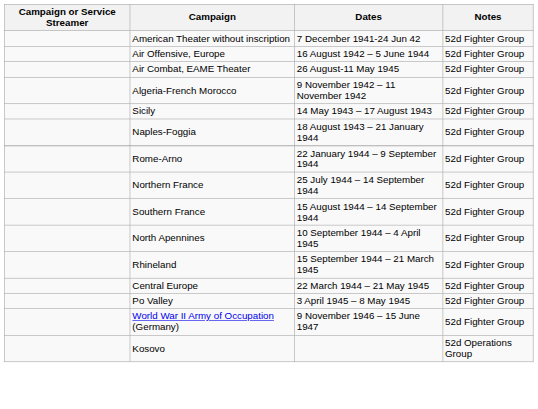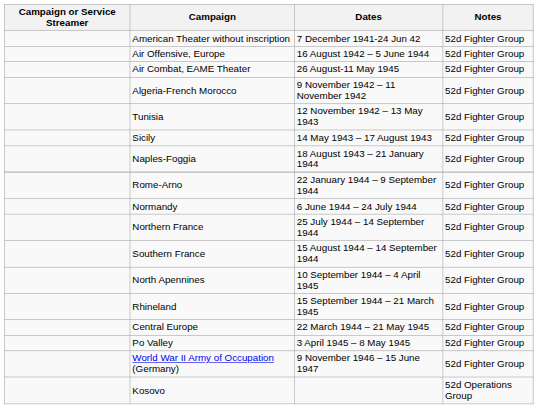 <table class="wikitable">
 <tr style="background:#efefef;">
 <th>Campaign or Service Streamer</th>
 <th>Campaign</th>
 <th>Dates</th>
 <th>Notes</th>
 </tr>
 <tr>
 <td></td>
 <td>American Theater without inscription</td>
 <td>7 December 1941-24 Jun 42</td>
 <td>52d Fighter Group</td>
 </tr>
 <tr>
 <td></td>
 <td>Air Offensive, Europe</td>
 <td>16 August 1942 – 5 June 1944</td>
 <td>52d Fighter Group</td>
 </tr>
 <tr>
 <td></td>
 <td>Air Combat, EAME Theater</td>
 <td>26 August-11 May 1945</td>
 <td>52d Fighter Group</td>
 </tr>
 <tr>
 <td></td>
 <td>Algeria-French Morocco</td>
 <td>9 November 1942 – 11 November 1942</td>
 <td>52d Fighter Group</td>
 </tr>
 <tr>
 <td></td>
+<td>Tunisia</td>
+<td>12 November 1942 – 13 May 1943</td>
+<td>52d Fighter Group</td>
+</tr>
+<tr>
+<td></td>
 <td>Sicily</td>
 <td>14 May 1943 – 17 August 1943</td>
 <td>52d Fighter Group</td>
 </tr>
 <tr>
 <td></td>
 <td>Naples-Foggia</td>
 <td>18 August 1943 – 21 January 1944</td>
 <td>52d Fighter Group</td>
 </tr>
 <tr>
 </tr>
 <tr>
 <td></td>
 <td>Rome-Arno</td>
 <td>22 January 1944 – 9 September 1944</td>
+<td>52d Fighter Group</td>
+</tr>
+<tr>
+<td></td>
+<td>Normandy</td>
+<td>6 June 1944 – 24 July 1944</td>
 <td>52d Fighter Group</td>
 </tr>
 <tr>
 <td></td>
 <td>Northern France</td>
 <td>25 July 1944 – 14 September 1944</td>
 <td>52d Fighter Group</td>
 </tr>
 <tr>
 <td></td>
 <td>Southern France</td>
 <td>15 August 1944 – 14 September 1944</td>
 <td>52d Fighter Group</td>
 </tr>
 <tr>
 <td></td>
 <td>North Apennines</td>
 <td>10 September 1944 – 4 April 1945</td>
 <td>52d Fighter Group</td>
 </tr>
 <tr>
 <td></td>
 <td>Rhineland</td>
 <td>15 September 1944 – 21 March 1945</td>
 <td>52d Fighter Group</td>
 </tr>
 <tr>
 <td></td>
 <td>Central Europe</td>
 <td>22 March 1944 – 21 May 1945</td>
 <td>52d Fighter Group</td>
 </tr>
 <tr>
 <td></td>
 <td>Po Valley</td>
 <td>3 April 1945 – 8 May 1945</td>
 <td>52d Fighter Group</td>
 </tr>
 <tr>
 <td></td>
 <td><a href='#'>World War II Army of Occupation</a> (Germany)</td>
 <td>9 November 1946 – 15 June 1947</td>
 <td>52d Fighter Group</td>
 </tr>
 <tr>
 <td></td>
 <td>Kosovo</td>
 <td></td>
 <td>52d Operations Group</td>
 </tr>
 </table>
